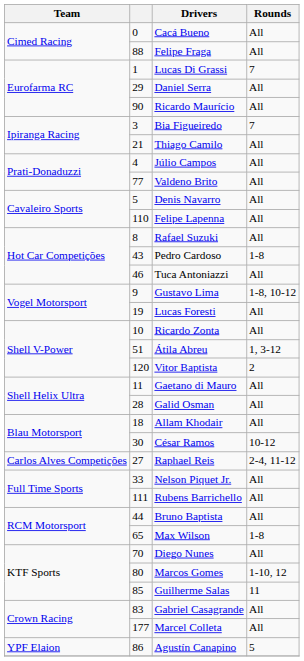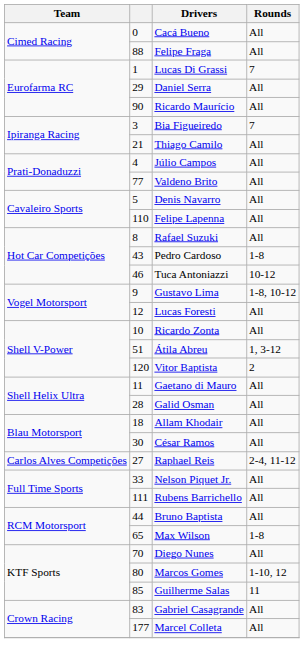 <table class="wikitable" style="font-size: 85%;">
 <tr>
 <th>Team</th>
 <th></th>
 <th>Drivers</th>
 <th>Rounds</th>
 </tr>
 <tr>
 <td rowspan=2><a href='#'>Cimed Racing</a></td>
 <td>0</td>
 <td> <a href='#'>Cacá Bueno</a></td>
 <td>All</td>
 </tr>
 <tr>
 <td>88</td>
 <td> <a href='#'>Felipe Fraga</a></td>
 <td>All</td>
 </tr>
 <tr>
 <td rowspan=3><a href='#'>Eurofarma RC</a></td>
 <td>1</td>
 <td> <a href='#'>Lucas Di Grassi</a></td>
 <td>7</td>
 </tr>
 <tr>
 <td>29</td>
 <td> <a href='#'>Daniel Serra</a></td>
 <td>All</td>
 </tr>
 <tr>
 <td>90</td>
 <td> <a href='#'>Ricardo Maurício</a></td>
 <td>All</td>
 </tr>
 <tr>
 <td rowspan=2><a href='#'>Ipiranga Racing</a></td>
 <td>3</td>
 <td> <a href='#'>Bia Figueiredo</a></td>
 <td>7</td>
 </tr>
 <tr>
 <td>21</td>
 <td> <a href='#'>Thiago Camilo</a></td>
 <td>All</td>
 </tr>
 <tr>
 <td rowspan=2><a href='#'>Prati-Donaduzzi</a></td>
 <td>4</td>
 <td> <a href='#'>Júlio Campos</a></td>
 <td>All</td>
 </tr>
 <tr>
 <td>77</td>
 <td> <a href='#'>Valdeno Brito</a></td>
 <td>All</td>
 </tr>
 <tr>
 <td rowspan=2><a href='#'>Cavaleiro Sports</a></td>
 <td>5</td>
 <td> <a href='#'>Denis Navarro</a></td>
 <td>All</td>
 </tr>
 <tr>
 <td>110</td>
 <td> <a href='#'>Felipe Lapenna</a></td>
 <td>All</td>
 </tr>
 <tr>
 <td rowspan=3><a href='#'>Hot Car Competições</a></td>
 <td>8</td>
 <td> <a href='#'>Rafael Suzuki</a></td>
 <td>All</td>
 </tr>
 <tr>
 <td>43</td>
 <td> Pedro Cardoso</td>
 <td>1-8</td>
 </tr>
 <tr>
 <td>46</td>
 <td> Tuca Antoniazzi</td>
-<td>All</td>
+<td>10-12</td>
 </tr>
 <tr>
 <td rowspan=2><a href='#'>Vogel Motorsport</a></td>
 <td>9</td>
 <td> <a href='#'>Gustavo Lima</a></td>
 <td>1-8, 10-12</td>
 </tr>
 <tr>
-<td>19</td>
+<td>12</td>
 <td> <a href='#'>Lucas Foresti</a></td>
 <td>All</td>
 </tr>
 <tr>
 <td rowspan=3><a href='#'>Shell V-Power</a></td>
 <td>10</td>
 <td> <a href='#'>Ricardo Zonta</a></td>
 <td>All</td>
 </tr>
 <tr>
 <td>51</td>
 <td> <a href='#'>Átila Abreu</a></td>
 <td>1, 3-12</td>
 </tr>
 <tr>
 <td>120</td>
 <td> <a href='#'>Vitor Baptista</a></td>
 <td>2</td>
 </tr>
 <tr>
 <td rowspan=2><a href='#'>Shell Helix Ultra</a></td>
 <td>11</td>
 <td> <a href='#'>Gaetano di Mauro</a></td>
 <td>All</td>
 </tr>
 <tr>
 <td>28</td>
 <td> <a href='#'>Galid Osman</a></td>
 <td>All</td>
 </tr>
 <tr>
 <td rowspan=2><a href='#'>Blau Motorsport</a></td>
 <td>18</td>
 <td> <a href='#'>Allam Khodair</a></td>
 <td>All</td>
 </tr>
 <tr>
 <td>30</td>
 <td> <a href='#'>César Ramos</a></td>
-<td>10-12</td>
+<td>All</td>
 </tr>
 <tr>
 <td rowspan=1><a href='#'>Carlos Alves Competições</a></td>
 <td>27</td>
 <td> <a href='#'>Raphael Reis</a></td>
 <td>2-4, 11-12</td>
 </tr>
 <tr>
 <td rowspan=2><a href='#'>Full Time Sports</a></td>
 <td>33</td>
 <td> <a href='#'>Nelson Piquet Jr.</a></td>
 <td>All</td>
 </tr>
 <tr>
 <td>111</td>
 <td> <a href='#'>Rubens Barrichello</a></td>
 <td>All</td>
 </tr>
 <tr>
 <td rowspan=2><a href='#'>RCM Motorsport</a></td>
 <td>44</td>
 <td> <a href='#'>Bruno Baptista</a></td>
 <td>All</td>
 </tr>
 <tr>
 <td>65</td>
 <td> <a href='#'>Max Wilson</a></td>
 <td>1-8</td>
 </tr>
 <tr>
 <td rowspan=3>KTF Sports</td>
 <td>70</td>
 <td> <a href='#'>Diego Nunes</a></td>
 <td>All</td>
 </tr>
 <tr>
 <td>80</td>
 <td> <a href='#'>Marcos Gomes</a></td>
 <td>1-10, 12</td>
 </tr>
 <tr>
 <td>85</td>
 <td> <a href='#'>Guilherme Salas</a></td>
 <td>11</td>
 </tr>
 <tr>
 <td rowspan=2><a href='#'>Crown Racing</a></td>
 <td>83</td>
 <td> <a href='#'>Gabriel Casagrande</a></td>
 <td>All</td>
 </tr>
 <tr>
 <td>177</td>
 <td> <a href='#'>Marcel Colleta</a></td>
 <td>All</td>
 </tr>
 <tr>
-<td><a href='#'>YPF Elaion</a></td>
-<td>86</td>
-<td> <a href='#'>Agustín Canapino</a></td>
-<td>5</td>
-</tr>
-<tr>
 </tr>
 </table>
